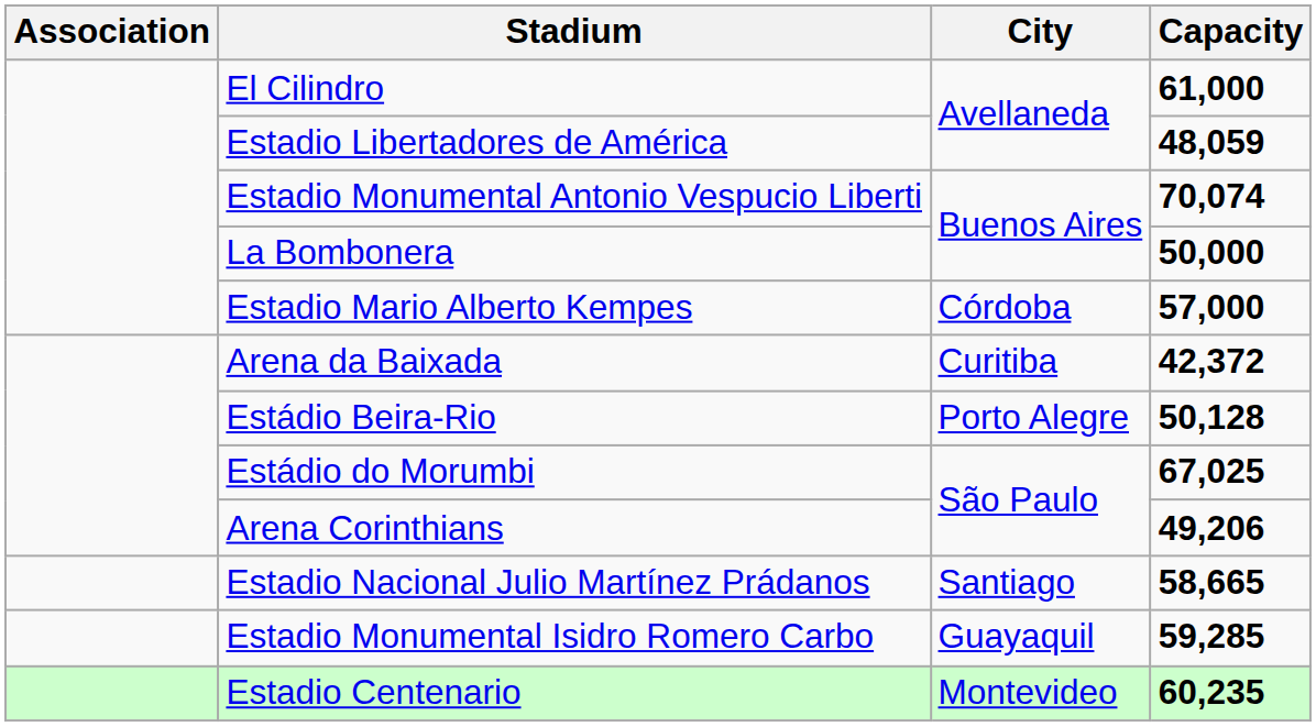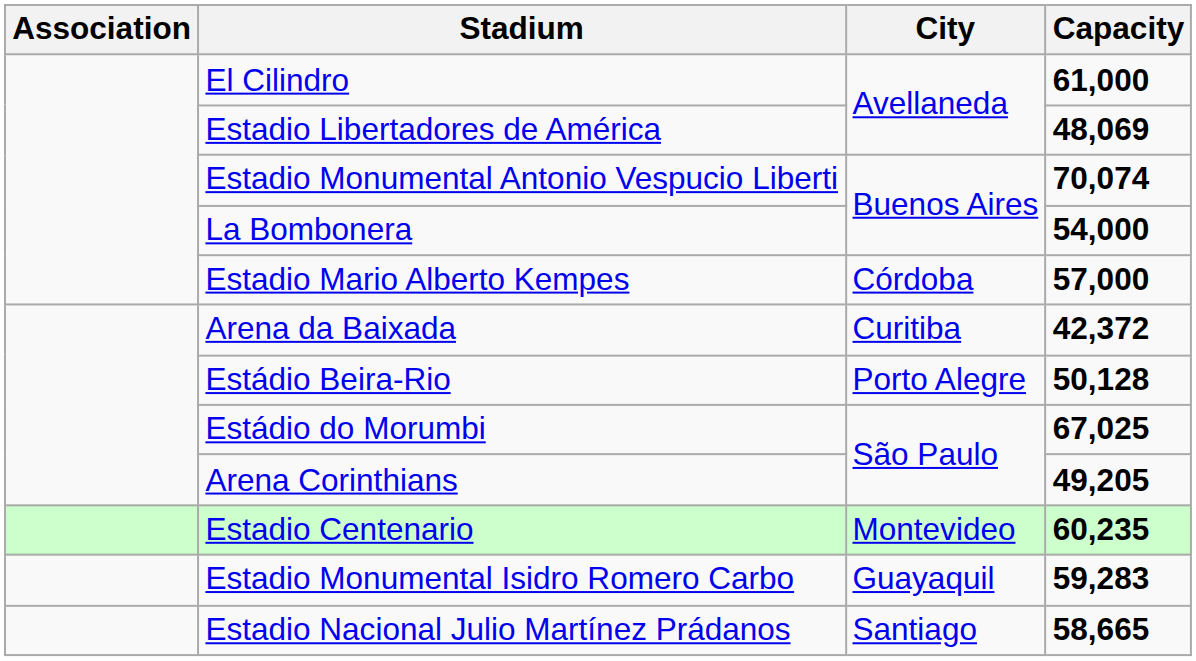 <table class="wikitable">
 <tr>
 <th>Association</th>
 <th>Stadium</th>
 <th>City</th>
 <th>Capacity</th>
 </tr>
 <tr>
 <td rowspan="5"></td>
 <td><a href='#'>El Cilindro</a></td>
 <td rowspan="2"><a href='#'>Avellaneda</a></td>
 <td><strong>61,000</strong></td>
 </tr>
 <tr>
 <td><a href='#'>Estadio Libertadores de América</a></td>
-<td><strong>48,059</strong></td>
+<td><strong>48,069</strong></td>
 </tr>
 <tr>
 <td><a href='#'>Estadio Monumental Antonio Vespucio Liberti</a></td>
 <td rowspan="2"><a href='#'>Buenos Aires</a></td>
 <td><strong>70,074</strong></td>
 </tr>
 <tr>
 <td><a href='#'>La Bombonera</a></td>
-<td><strong>50,000</strong></td>
+<td><strong>54,000</strong></td>
 </tr>
 <tr>
 <td><a href='#'>Estadio Mario Alberto Kempes</a></td>
 <td><a href='#'>Córdoba</a></td>
 <td><strong>57,000</strong></td>
 </tr>
 <tr>
 <td rowspan="4"></td>
 <td><a href='#'>Arena da Baixada</a></td>
 <td><a href='#'>Curitiba</a></td>
 <td><strong>42,372</strong></td>
 </tr>
 <tr>
 <td><a href='#'>Estádio Beira-Rio</a></td>
 <td><a href='#'>Porto Alegre</a></td>
 <td><strong>50,128</strong></td>
 </tr>
 <tr>
 <td><a href='#'>Estádio do Morumbi</a></td>
 <td rowspan="2"><a href='#'>São Paulo</a></td>
 <td><strong>67,025</strong></td>
 </tr>
 <tr>
 <td><a href='#'>Arena Corinthians</a></td>
-<td><strong>49,206</strong></td>
+<td><strong>49,205</strong></td>
+</tr>
+<tr bgcolor=CCFFCC>
+<td></td>
+<td><a href='#'>Estadio Centenario</a></td>
+<td><a href='#'>Montevideo</a></td>
+<td><strong>60,235</strong></td>
+</tr>
+<tr>
+<td></td>
+<td><a href='#'>Estadio Monumental Isidro Romero Carbo</a></td>
+<td><a href='#'>Guayaquil</a></td>
+<td><strong>59,283</strong></td>
 </tr>
 <tr>
 <td></td>
 <td><a href='#'>Estadio Nacional Julio Martínez Prádanos</a></td>
 <td><a href='#'>Santiago</a></td>
 <td><strong>58,665</strong></td>
 </tr>
-<tr>
-<td></td>
-<td><a href='#'>Estadio Monumental Isidro Romero Carbo</a></td>
-<td><a href='#'>Guayaquil</a></td>
-<td><strong>59,285</strong></td>
-</tr>
-<tr bgcolor=CCFFCC>
-<td></td>
-<td><a href='#'>Estadio Centenario</a></td>
-<td><a href='#'>Montevideo</a></td>
-<td><strong>60,235</strong></td>
-</tr>
 </table>
